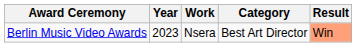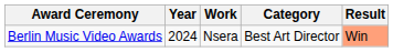 <table class="wikitable">
 <tr>
 <th>Award Ceremony</th>
 <th>Year</th>
 <th>Work</th>
 <th>Category</th>
 <th>Result</th>
 </tr>
 <tr>
 <td><a href='#'>Berlin Music Video Awards</a></td>
-<td>2023</td>
+<td>2024</td>
 <td>Nsera</td>
 <td>Best Art Director</td>
 <td style="background: lightsalmon;">Win</td>
 </tr>
 </table>
